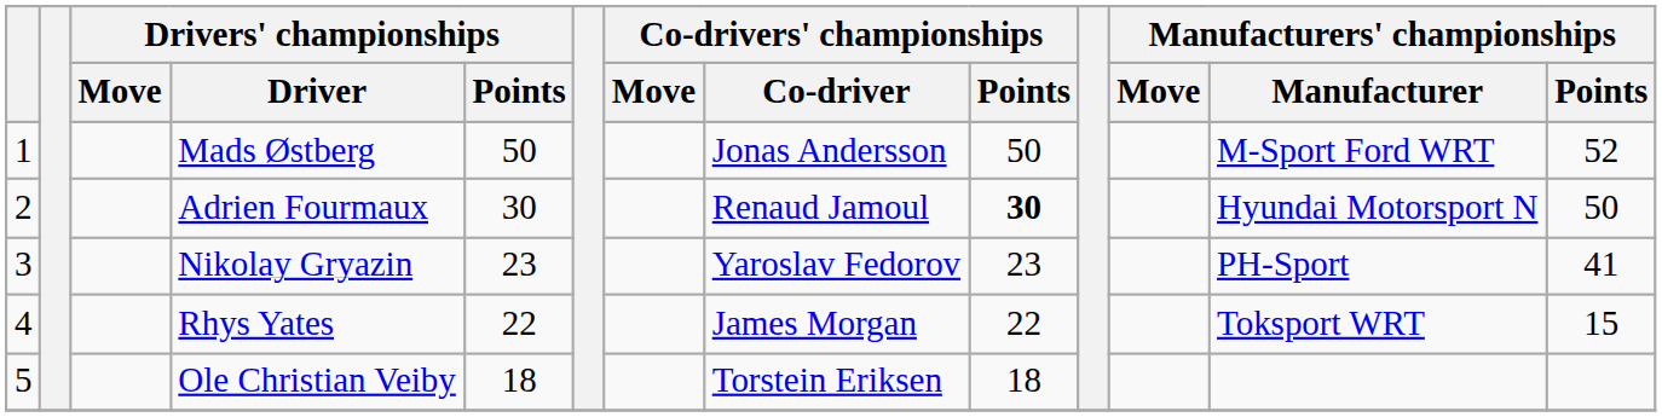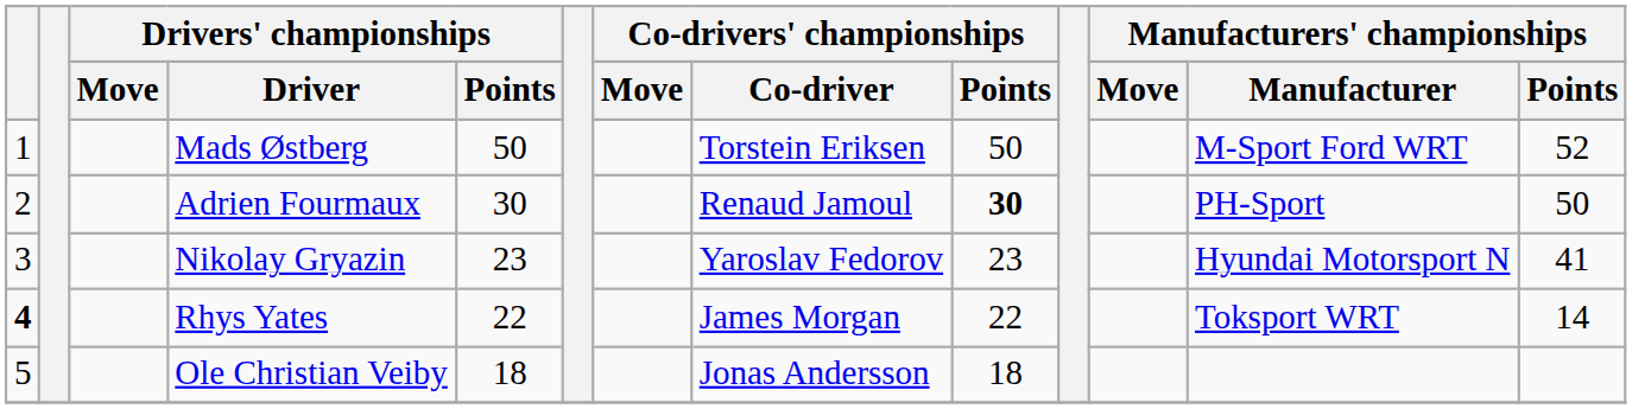 <table class="wikitable" style="font-size:85%;">
 <tr>
 <th rowspan="2"></th>
 <th rowspan="7" style="width:5px;"></th>
 <th colspan="3">Drivers' championships</th>
 <th rowspan="7" style="width:5px;"></th>
 <th colspan="3">Co-drivers' championships</th>
 <th rowspan="7" style="width:5px;"></th>
 <th colspan="3">Manufacturers' championships</th>
 </tr>
 <tr>
 <th>Move</th>
 <th>Driver</th>
 <th>Points</th>
 <th>Move</th>
 <th>Co-driver</th>
 <th>Points</th>
 <th>Move</th>
 <th>Manufacturer</th>
 <th>Points</th>
 </tr>
 <tr>
 <td align="center">1</td>
 <td></td>
 <td><a href='#'>Mads Østberg</a></td>
 <td align="center">50</td>
 <td></td>
-<td nowrap><a href='#'>Jonas Andersson</a></td>
+<td><a href='#'>Torstein Eriksen</a></td>
 <td align="center">50</td>
 <td></td>
 <td><a href='#'>M-Sport Ford WRT</a></td>
 <td align="center">52</td>
 </tr>
 <tr>
 <td align="center">2</td>
 <td></td>
 <td><a href='#'>Adrien Fourmaux</a></td>
 <td align="center">30</td>
 <td></td>
 <td><a href='#'>Renaud Jamoul</a></td>
 <td align="center"><strong>30</strong></td>
 <td></td>
-<td nowrap><a href='#'>Hyundai Motorsport N</a></td>
+<td><a href='#'>PH-Sport</a></td>
 <td align="center">50</td>
 </tr>
 <tr>
 <td align="center">3</td>
 <td></td>
 <td><a href='#'>Nikolay Gryazin</a></td>
 <td align="center">23</td>
 <td></td>
 <td><a href='#'>Yaroslav Fedorov</a></td>
 <td align="center">23</td>
 <td></td>
-<td><a href='#'>PH-Sport</a></td>
+<td nowrap><a href='#'>Hyundai Motorsport N</a></td>
 <td align="center">41</td>
 </tr>
 <tr>
-<td align="center">4</td>
+<td align="center"><strong>4</strong></td>
 <td></td>
 <td><a href='#'>Rhys Yates</a></td>
 <td align="center">22</td>
 <td></td>
 <td><a href='#'>James Morgan</a></td>
 <td align="center">22</td>
 <td></td>
 <td><a href='#'>Toksport WRT</a></td>
-<td align="center">15</td>
+<td align="center">14</td>
 </tr>
 <tr>
 <td align="center">5</td>
 <td></td>
 <td nowrap><a href='#'>Ole Christian Veiby</a></td>
 <td align="center">18</td>
 <td></td>
-<td><a href='#'>Torstein Eriksen</a></td>
+<td nowrap><a href='#'>Jonas Andersson</a></td>
 <td align="center">18</td>
 <td></td>
 <td></td>
 <td></td>
 </tr>
 <tr>
 </tr>
 </table>
